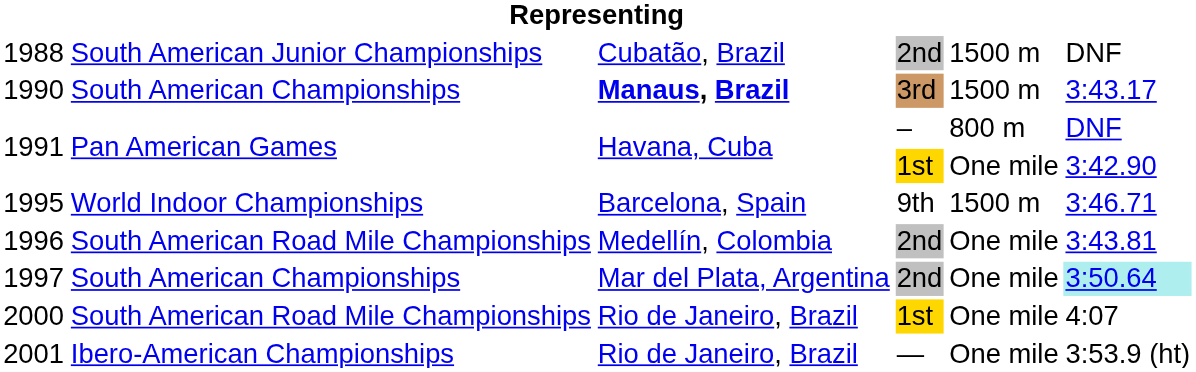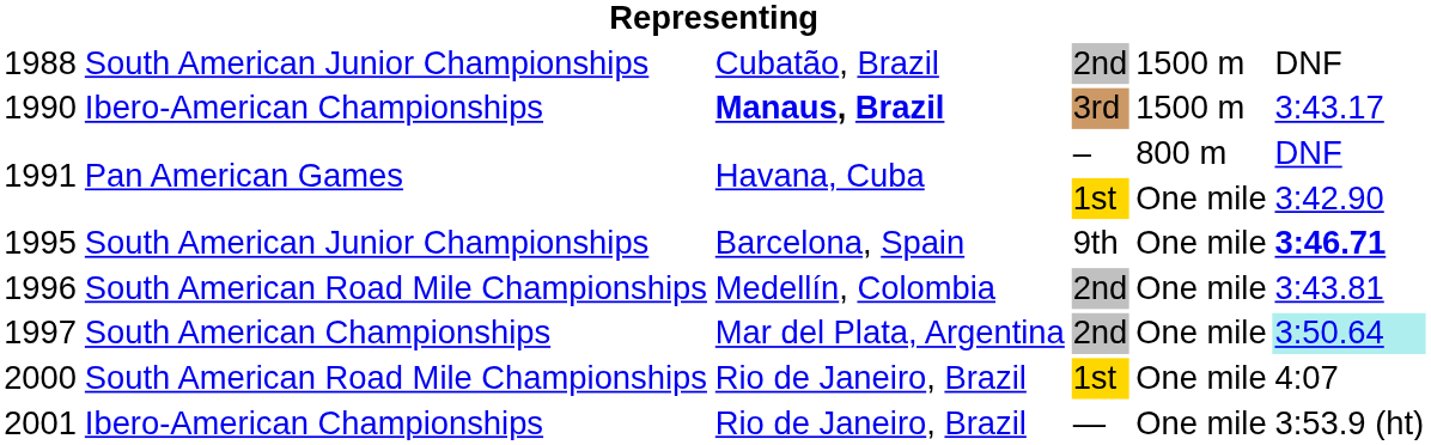 <table>
 <tr>
 <th colspan="6">Representing </th>
 </tr>
 <tr>
 <td>1988</td>
 <td><a href='#'>South American Junior Championships</a></td>
 <td><a href='#'>Cubatão</a>, <a href='#'>Brazil</a></td>
 <td bgcolor=silver>2nd</td>
 <td>1500 m</td>
 <td>DNF</td>
 </tr>
 <tr>
 <td>1990</td>
-<td><a href='#'>South American Championships</a></td>
+<td><a href='#'>Ibero-American Championships</a></td>
 <td><strong><a href='#'>Manaus</a>, <a href='#'>Brazil</a></strong></td>
 <td bgcolor="cc9966">3rd</td>
 <td>1500 m</td>
 <td><a href='#'>3:43.17</a></td>
 </tr>
 <tr>
 <td rowspan=2>1991</td>
 <td rowspan=2><a href='#'>Pan American Games</a></td>
 <td rowspan=2><a href='#'>Havana, Cuba</a></td>
 <td>–</td>
 <td>800 m</td>
 <td><a href='#'>DNF</a></td>
 </tr>
 <tr>
 <td bgcolor="gold">1st</td>
 <td>One mile</td>
 <td><a href='#'>3:42.90</a></td>
 </tr>
 <tr>
 <td>1995</td>
-<td><a href='#'>World Indoor Championships</a></td>
+<td><a href='#'>South American Junior Championships</a></td>
 <td><a href='#'>Barcelona</a>, <a href='#'>Spain</a></td>
 <td>9th</td>
-<td>1500 m</td>
-<td><a href='#'>3:46.71</a></td>
+<td>One mile</td>
+<td><strong><a href='#'>3:46.71</a></strong></td>
 </tr>
 <tr>
 <td>1996</td>
 <td><a href='#'>South American Road Mile Championships</a></td>
 <td><a href='#'>Medellín</a>, <a href='#'>Colombia</a></td>
 <td bgcolor=silver>2nd</td>
 <td>One mile</td>
 <td><a href='#'>3:43.81</a></td>
 </tr>
 <tr>
 <td>1997</td>
 <td><a href='#'>South American Championships</a></td>
 <td><a href='#'>Mar del Plata, Argentina</a></td>
 <td bgcolor="silver">2nd</td>
 <td>One mile</td>
 <td style="background: paleturquoise;"><a href='#'>3:50.64</a></td>
 </tr>
 <tr>
 <td>2000</td>
 <td><a href='#'>South American Road Mile Championships</a></td>
 <td><a href='#'>Rio de Janeiro</a>, <a href='#'>Brazil</a></td>
 <td bgcolor=gold>1st</td>
 <td>One mile</td>
 <td>4:07</td>
 </tr>
 <tr>
 <td>2001</td>
 <td><a href='#'>Ibero-American Championships</a></td>
 <td><a href='#'>Rio de Janeiro</a>, <a href='#'>Brazil</a></td>
 <td>—</td>
 <td>One mile</td>
 <td>3:53.9 (ht)</td>
 </tr>
 </table>
